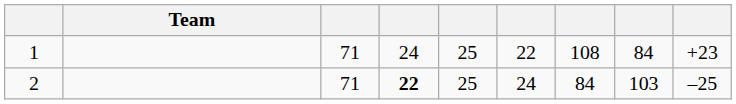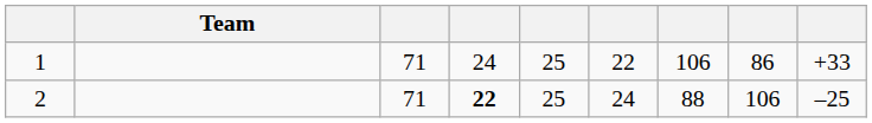 <table class="wikitable">
 <tr>
 <th width="40"></th>
 <th width="200">Team</th>
 <th width="40"></th>
 <th width="40"></th>
 <th width="40"></th>
 <th width="40"></th>
 <th width="40"></th>
 <th width="40"></th>
 <th width="40"></th>
 </tr>
 <tr align="center">
 <td>1</td>
 <td align="left"></td>
 <td>71</td>
 <td>24</td>
 <td>25</td>
 <td>22</td>
-<td>108</td>
-<td>84</td>
-<td>+23</td>
+<td>106</td>
+<td>86</td>
+<td>+33</td>
 </tr>
 <tr align="center">
 <td>2</td>
 <td align="left"></td>
 <td>71</td>
 <td><strong>22</strong></td>
 <td>25</td>
 <td>24</td>
-<td>84</td>
-<td>103</td>
+<td>88</td>
+<td>106</td>
 <td>–25</td>
 </tr>
 </table>
